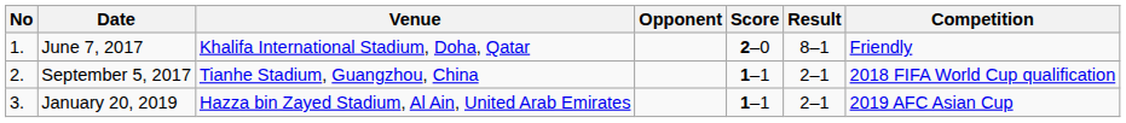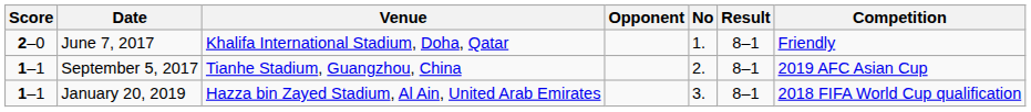 <table class="wikitable" style="font-size:85%;">
 <tr>
-<th>No</th>
+<th>Score</th>
 <th>Date</th>
 <th>Venue</th>
 <th>Opponent</th>
-<th>Score</th>
+<th>No</th>
 <th>Result</th>
 <th>Competition</th>
 </tr>
 <tr>
-<td>1.</td>
+<td align=center><strong>2</strong>–0</td>
 <td>June 7, 2017</td>
 <td><a href='#'>Khalifa International Stadium</a>, <a href='#'>Doha</a>, <a href='#'>Qatar</a></td>
 <td></td>
-<td align=center><strong>2</strong>–0</td>
+<td>1.</td>
 <td align=center>8–1</td>
 <td><a href='#'>Friendly</a></td>
 </tr>
 <tr>
-<td>2.</td>
+<td align=center><strong>1</strong>–1</td>
 <td>September 5, 2017</td>
 <td><a href='#'>Tianhe Stadium</a>, <a href='#'>Guangzhou</a>, <a href='#'>China</a></td>
 <td></td>
-<td align=center><strong>1</strong>–1</td>
-<td align=center>2–1</td>
-<td><a href='#'>2018 FIFA World Cup qualification</a></td>
+<td>2.</td>
+<td align=center>8–1</td>
+<td><a href='#'>2019 AFC Asian Cup</a></td>
 </tr>
 <tr>
-<td>3.</td>
+<td align=center><strong>1</strong>–1</td>
 <td>January 20, 2019</td>
 <td><a href='#'>Hazza bin Zayed Stadium</a>, <a href='#'>Al Ain</a>, <a href='#'>United Arab Emirates</a></td>
 <td></td>
-<td align=center><strong>1</strong>–1</td>
-<td align=center>2–1</td>
-<td><a href='#'>2019 AFC Asian Cup</a></td>
+<td>3.</td>
+<td align=center>8–1</td>
+<td><a href='#'>2018 FIFA World Cup qualification</a></td>
 </tr>
 </table>
